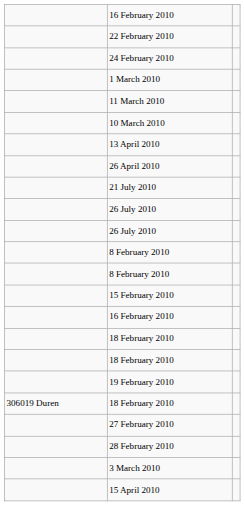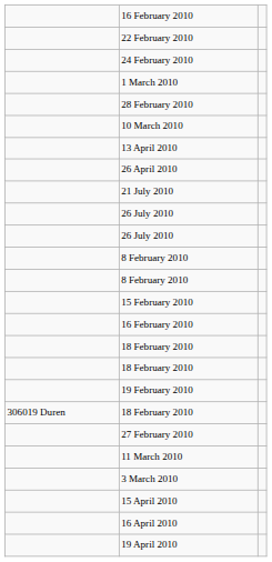 <table class="wikitable" style="font-size: 80%; float: left; width: 26em; margin-right: 1em; height: 700px">
 <tr>
 <td></td>
 <td>16 February 2010</td>
 <td></td>
 </tr>
 <tr>
 <td></td>
 <td>22 February 2010</td>
 <td></td>
 </tr>
 <tr>
 <td></td>
 <td>24 February 2010</td>
 <td></td>
 </tr>
 <tr>
 <td></td>
 <td>1 March 2010</td>
 <td></td>
 </tr>
 <tr>
 <td></td>
-<td>11 March 2010</td>
+<td>28 February 2010</td>
 <td></td>
 </tr>
 <tr>
 <td></td>
 <td>10 March 2010</td>
 <td></td>
 </tr>
 <tr>
 <td></td>
 <td>13 April 2010</td>
 <td></td>
 </tr>
 <tr>
 <td></td>
 <td>26 April 2010</td>
 <td></td>
 </tr>
 <tr>
 <td></td>
 <td>21 July 2010</td>
 <td></td>
 </tr>
 <tr>
 <td></td>
 <td>26 July 2010</td>
 <td></td>
 </tr>
 <tr>
 <td></td>
 <td>26 July 2010</td>
 <td></td>
 </tr>
 <tr>
 <td></td>
 <td>8 February 2010</td>
 <td></td>
 </tr>
 <tr>
 <td></td>
 <td>8 February 2010</td>
 <td></td>
 </tr>
 <tr>
 <td></td>
 <td>15 February 2010</td>
 <td></td>
 </tr>
 <tr>
 <td></td>
 <td>16 February 2010</td>
 <td></td>
 </tr>
 <tr>
 <td></td>
 <td>18 February 2010</td>
 <td></td>
 </tr>
 <tr>
 <td></td>
 <td>18 February 2010</td>
 <td></td>
 </tr>
 <tr>
 <td></td>
 <td>19 February 2010</td>
 <td></td>
 </tr>
 <tr>
 <td>306019 Duren</td>
 <td>18 February 2010</td>
 <td></td>
 </tr>
 <tr>
 <td></td>
 <td>27 February 2010</td>
 <td></td>
 </tr>
 <tr>
 <td></td>
-<td>28 February 2010</td>
+<td>11 March 2010</td>
 <td></td>
 </tr>
 <tr>
 <td></td>
 <td>3 March 2010</td>
 <td></td>
 </tr>
 <tr>
 <td></td>
 <td>15 April 2010</td>
 <td></td>
 </tr>
+<tr>
+<td></td>
+<td>16 April 2010</td>
+<td></td>
+</tr>
+<tr>
+<td></td>
+<td>19 April 2010</td>
+<td></td>
+</tr>
 </table>
